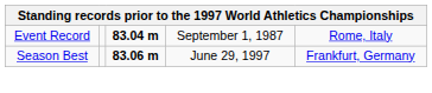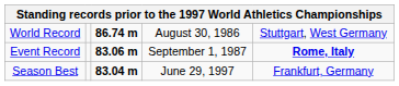 <table class="wikitable" style=" text-align:center; font-size:110%;" width="95%">
 <tr>
 <th colspan="5">Standing records prior to the 1997 World Athletics Championships</th>
 </tr>
 <tr>
+<td><a href='#'>World Record</a></td>
+<td></td>
+<td><strong>86.74 m </strong></td>
+<td>August 30, 1986</td>
+<td> <a href='#'>Stuttgart</a>, <a href='#'>West Germany</a></td>
+</tr>
+<tr>
 <td><a href='#'>Event Record</a></td>
 <td></td>
-<td><strong>83.04 m </strong></td>
+<td><strong>83.06 m </strong></td>
 <td>September 1, 1987</td>
-<td> <a href='#'>Rome, Italy</a></td>
+<td><strong> <a href='#'>Rome, Italy</a></strong></td>
 </tr>
 <tr>
 <td><a href='#'>Season Best</a></td>
 <td></td>
-<td><strong>83.06 m </strong></td>
+<td><strong>83.04 m </strong></td>
 <td>June 29, 1997</td>
 <td> <a href='#'>Frankfurt, Germany</a></td>
 </tr>
 </table>
